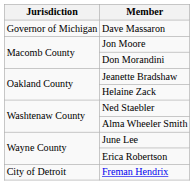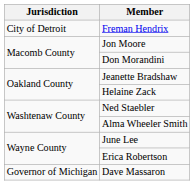 <table class="wikitable mw-collapsible mw-collapsed">
 <tr>
 <th>Jurisdiction</th>
 <th>Member</th>
 </tr>
 <tr>
-<td>Governor of Michigan</td>
-<td>Dave Massaron</td>
+<td>City of Detroit</td>
+<td><a href='#'>Freman Hendrix</a></td>
 </tr>
 <tr>
 <td rowspan="2">Macomb County</td>
 <td>Jon Moore</td>
 </tr>
 <tr>
 <td>Don Morandini</td>
 </tr>
 <tr>
 <td rowspan="2">Oakland County</td>
 <td>Jeanette Bradshaw</td>
 </tr>
 <tr>
 <td>Helaine Zack</td>
 </tr>
 <tr>
 <td rowspan="2">Washtenaw County</td>
 <td>Ned Staebler</td>
 </tr>
 <tr>
 <td>Alma Wheeler Smith</td>
 </tr>
 <tr>
 <td rowspan="2">Wayne County</td>
 <td>June Lee</td>
 </tr>
 <tr>
 <td>Erica Robertson</td>
 </tr>
 <tr>
-<td>City of Detroit</td>
-<td><a href='#'>Freman Hendrix</a></td>
+<td>Governor of Michigan</td>
+<td>Dave Massaron</td>
 </tr>
 </table>
